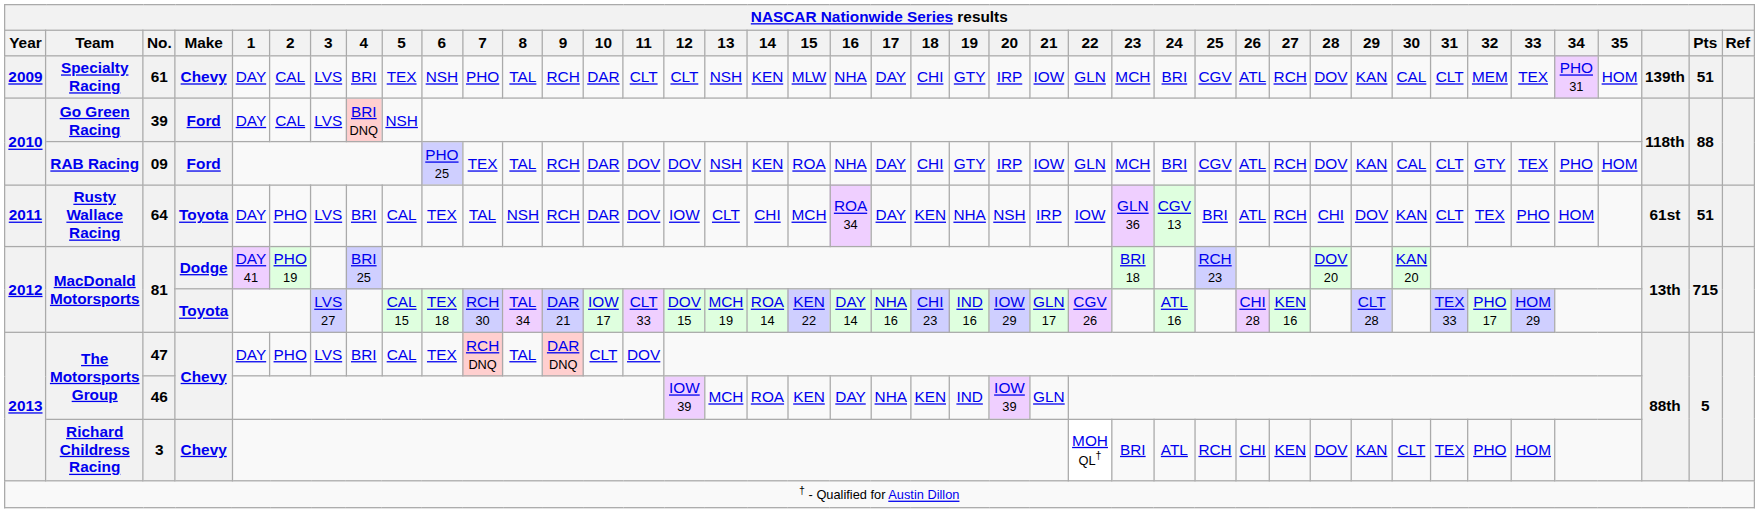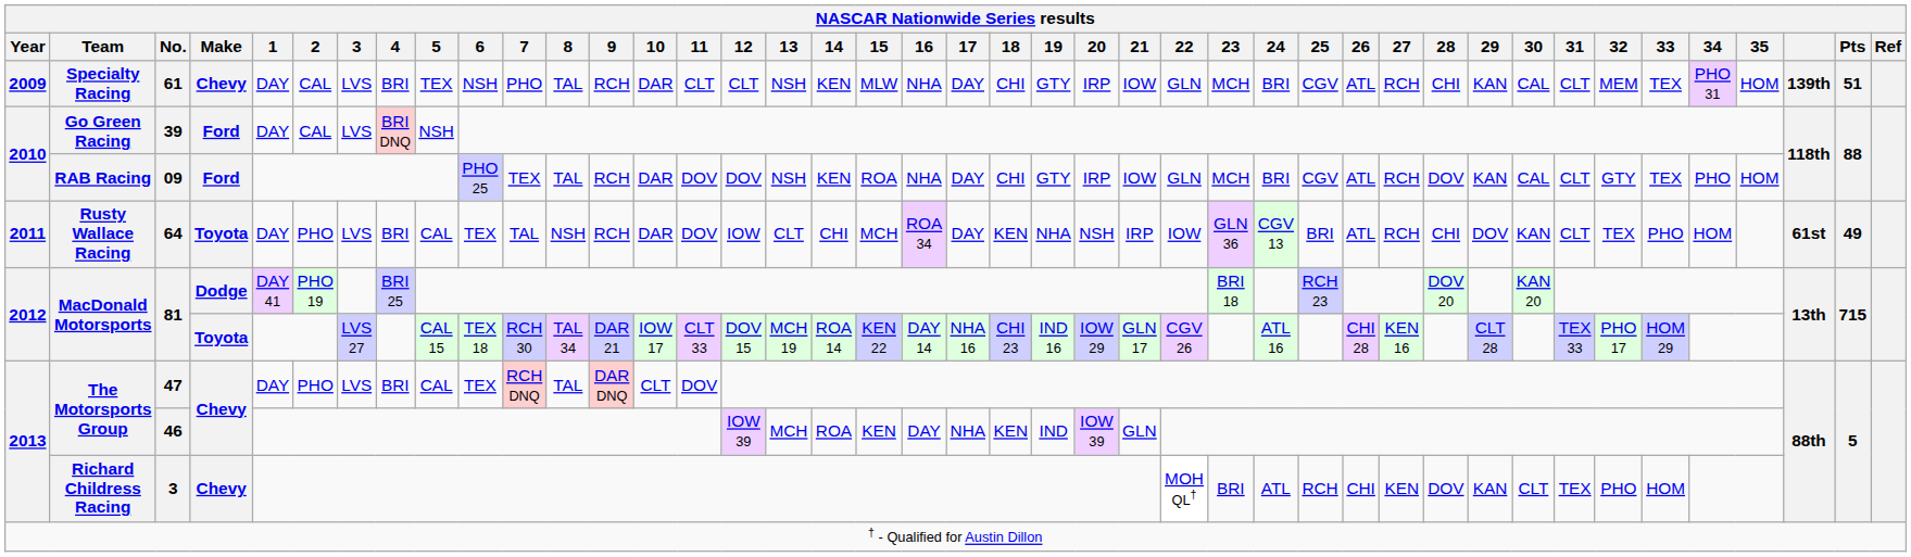 <table class="wikitable" style="text-align:center; font-size:75%">
 <tr>
 <th colspan=42><a href='#'>NASCAR Nationwide Series</a> results</th>
 </tr>
 <tr>
 <th>Year</th>
 <th>Team</th>
 <th>No.</th>
 <th>Make</th>
 <th>1</th>
 <th>2</th>
 <th>3</th>
 <th>4</th>
 <th>5</th>
 <th>6</th>
 <th>7</th>
 <th>8</th>
 <th>9</th>
 <th>10</th>
 <th>11</th>
 <th>12</th>
 <th>13</th>
 <th>14</th>
 <th>15</th>
 <th>16</th>
 <th>17</th>
 <th>18</th>
 <th>19</th>
 <th>20</th>
 <th>21</th>
 <th>22</th>
 <th>23</th>
 <th>24</th>
 <th>25</th>
 <th>26</th>
 <th>27</th>
 <th>28</th>
 <th>29</th>
 <th>30</th>
 <th>31</th>
 <th>32</th>
 <th>33</th>
 <th>34</th>
 <th>35</th>
 <th></th>
 <th>Pts</th>
 <th>Ref</th>
 </tr>
 <tr>
 <th><a href='#'>2009</a></th>
 <th><a href='#'>Specialty Racing</a></th>
 <th>61</th>
 <th><a href='#'>Chevy</a></th>
 <td><a href='#'>DAY</a></td>
 <td><a href='#'>CAL</a></td>
 <td><a href='#'>LVS</a></td>
 <td><a href='#'>BRI</a></td>
 <td><a href='#'>TEX</a></td>
 <td><a href='#'>NSH</a></td>
 <td><a href='#'>PHO</a></td>
 <td><a href='#'>TAL</a></td>
 <td><a href='#'>RCH</a></td>
 <td><a href='#'>DAR</a></td>
 <td><a href='#'>CLT</a></td>
 <td><a href='#'>CLT</a></td>
 <td><a href='#'>NSH</a></td>
 <td><a href='#'>KEN</a></td>
 <td><a href='#'>MLW</a></td>
 <td><a href='#'>NHA</a></td>
 <td><a href='#'>DAY</a></td>
 <td><a href='#'>CHI</a></td>
 <td><a href='#'>GTY</a></td>
 <td><a href='#'>IRP</a></td>
 <td><a href='#'>IOW</a></td>
 <td><a href='#'>GLN</a></td>
 <td><a href='#'>MCH</a></td>
 <td><a href='#'>BRI</a></td>
 <td><a href='#'>CGV</a></td>
 <td><a href='#'>ATL</a></td>
 <td><a href='#'>RCH</a></td>
-<td><a href='#'>DOV</a></td>
+<td><a href='#'>CHI</a></td>
 <td><a href='#'>KAN</a></td>
 <td><a href='#'>CAL</a></td>
 <td><a href='#'>CLT</a></td>
 <td><a href='#'>MEM</a></td>
 <td><a href='#'>TEX</a></td>
 <td style="background:#EFCFFF;"><a href='#'>PHO</a><br><small>31</small></td>
 <td><a href='#'>HOM</a></td>
 <th>139th</th>
 <th>51</th>
 <th></th>
 </tr>
 <tr>
 <th rowspan=2><a href='#'>2010</a></th>
 <th><a href='#'>Go Green Racing</a></th>
 <th>39</th>
 <th><a href='#'>Ford</a></th>
 <td><a href='#'>DAY</a></td>
 <td><a href='#'>CAL</a></td>
 <td><a href='#'>LVS</a></td>
 <td style="background:#FFCFCF;"><a href='#'>BRI</a><br><small>DNQ</small></td>
 <td><a href='#'>NSH</a></td>
 <td colspan=30></td>
 <th rowspan=2>118th</th>
 <th rowspan=2>88</th>
 <th rowspan=2></th>
 </tr>
 <tr>
 <th><a href='#'>RAB Racing</a></th>
 <th>09</th>
 <th><a href='#'>Ford</a></th>
 <td colspan=5></td>
 <td style="background:#CFCFFF;"><a href='#'>PHO</a><br><small>25</small></td>
 <td><a href='#'>TEX</a></td>
 <td><a href='#'>TAL</a></td>
 <td><a href='#'>RCH</a></td>
 <td><a href='#'>DAR</a></td>
 <td><a href='#'>DOV</a></td>
 <td><a href='#'>DOV</a></td>
 <td><a href='#'>NSH</a></td>
 <td><a href='#'>KEN</a></td>
 <td><a href='#'>ROA</a></td>
 <td><a href='#'>NHA</a></td>
 <td><a href='#'>DAY</a></td>
 <td><a href='#'>CHI</a></td>
 <td><a href='#'>GTY</a></td>
 <td><a href='#'>IRP</a></td>
 <td><a href='#'>IOW</a></td>
 <td><a href='#'>GLN</a></td>
 <td><a href='#'>MCH</a></td>
 <td><a href='#'>BRI</a></td>
 <td><a href='#'>CGV</a></td>
 <td><a href='#'>ATL</a></td>
 <td><a href='#'>RCH</a></td>
 <td><a href='#'>DOV</a></td>
 <td><a href='#'>KAN</a></td>
 <td><a href='#'>CAL</a></td>
 <td><a href='#'>CLT</a></td>
 <td><a href='#'>GTY</a></td>
 <td><a href='#'>TEX</a></td>
 <td><a href='#'>PHO</a></td>
 <td><a href='#'>HOM</a></td>
 </tr>
 <tr>
 <th><a href='#'>2011</a></th>
 <th><a href='#'>Rusty Wallace Racing</a></th>
 <th>64</th>
 <th><a href='#'>Toyota</a></th>
 <td><a href='#'>DAY</a></td>
 <td><a href='#'>PHO</a></td>
 <td><a href='#'>LVS</a></td>
 <td><a href='#'>BRI</a></td>
 <td><a href='#'>CAL</a></td>
 <td><a href='#'>TEX</a></td>
 <td><a href='#'>TAL</a></td>
 <td><a href='#'>NSH</a></td>
 <td><a href='#'>RCH</a></td>
 <td><a href='#'>DAR</a></td>
 <td><a href='#'>DOV</a></td>
 <td><a href='#'>IOW</a></td>
 <td><a href='#'>CLT</a></td>
 <td><a href='#'>CHI</a></td>
 <td><a href='#'>MCH</a></td>
 <td style="background:#EFCFFF;"><a href='#'>ROA</a><br><small>34</small></td>
 <td><a href='#'>DAY</a></td>
 <td><a href='#'>KEN</a></td>
 <td><a href='#'>NHA</a></td>
 <td><a href='#'>NSH</a></td>
 <td><a href='#'>IRP</a></td>
 <td><a href='#'>IOW</a></td>
 <td style="background:#EFCFFF;"><a href='#'>GLN</a><br><small>36</small></td>
 <td style="background:#DFFFDF;"><a href='#'>CGV</a><br><small>13</small></td>
 <td><a href='#'>BRI</a></td>
 <td><a href='#'>ATL</a></td>
 <td><a href='#'>RCH</a></td>
 <td><a href='#'>CHI</a></td>
 <td><a href='#'>DOV</a></td>
 <td><a href='#'>KAN</a></td>
 <td><a href='#'>CLT</a></td>
 <td><a href='#'>TEX</a></td>
 <td><a href='#'>PHO</a></td>
 <td><a href='#'>HOM</a></td>
 <td></td>
 <th>61st</th>
-<th>51</th>
+<th>49</th>
 <th></th>
 </tr>
 <tr>
 <th rowspan=2><a href='#'>2012</a></th>
 <th rowspan=2><a href='#'>MacDonald Motorsports</a></th>
 <th rowspan=2>81</th>
 <th><a href='#'>Dodge</a></th>
 <td style="background:#EFCFFF;"><a href='#'>DAY</a><br><small>41</small></td>
 <td style="background:#DFFFDF;"><a href='#'>PHO</a><br><small>19</small></td>
 <td></td>
 <td style="background:#CFCFFF;"><a href='#'>BRI</a><br><small>25</small></td>
 <td colspan=18></td>
 <td style="background:#DFFFDF;"><a href='#'>BRI</a><br><small>18</small></td>
 <td></td>
 <td style="background:#CFCFFF;"><a href='#'>RCH</a><br><small>23</small></td>
 <td colspan=2></td>
 <td style="background:#DFFFDF;"><a href='#'>DOV</a><br><small>20</small></td>
 <td></td>
 <td style="background:#DFFFDF;"><a href='#'>KAN</a><br><small>20</small></td>
 <td colspan=5></td>
 <th rowspan=2>13th</th>
 <th rowspan=2>715</th>
 <th rowspan=2></th>
 </tr>
 <tr>
 <th><a href='#'>Toyota</a></th>
 <td colspan=2></td>
 <td style="background:#CFCFFF;"><a href='#'>LVS</a><br><small>27</small></td>
 <td></td>
 <td style="background:#DFFFDF;"><a href='#'>CAL</a><br><small>15</small></td>
 <td style="background:#DFFFDF;"><a href='#'>TEX</a><br><small>18</small></td>
 <td style="background:#CFCFFF;"><a href='#'>RCH</a><br><small>30</small></td>
 <td style="background:#EFCFFF;"><a href='#'>TAL</a><br><small>34</small></td>
 <td style="background:#CFCFFF;"><a href='#'>DAR</a><br><small>21</small></td>
 <td style="background:#DFFFDF;"><a href='#'>IOW</a><br><small>17</small></td>
 <td style="background:#EFCFFF;"><a href='#'>CLT</a><br><small>33</small></td>
 <td style="background:#DFFFDF;"><a href='#'>DOV</a><br><small>15</small></td>
 <td style="background:#DFFFDF;"><a href='#'>MCH</a><br><small>19</small></td>
 <td style="background:#DFFFDF;"><a href='#'>ROA</a><br><small>14</small></td>
 <td style="background:#CFCFFF;"><a href='#'>KEN</a><br><small>22</small></td>
 <td style="background:#DFFFDF;"><a href='#'>DAY</a><br><small>14</small></td>
 <td style="background:#DFFFDF;"><a href='#'>NHA</a><br><small>16</small></td>
 <td style="background:#CFCFFF;"><a href='#'>CHI</a><br><small>23</small></td>
 <td style="background:#DFFFDF;"><a href='#'>IND</a><br><small>16</small></td>
 <td style="background:#CFCFFF;"><a href='#'>IOW</a><br><small>29</small></td>
 <td style="background:#DFFFDF;"><a href='#'>GLN</a><br><small>17</small></td>
 <td style="background:#EFCFFF;"><a href='#'>CGV</a><br><small>26</small></td>
 <td></td>
 <td style="background:#DFFFDF;"><a href='#'>ATL</a><br><small>16</small></td>
 <td></td>
 <td style="background:#EFCFFF;"><a href='#'>CHI</a><br><small>28</small></td>
 <td style="background:#DFFFDF;"><a href='#'>KEN</a><br><small>16</small></td>
 <td></td>
 <td style="background:#CFCFFF;"><a href='#'>CLT</a><br><small>28</small></td>
 <td></td>
 <td style="background:#CFCFFF;"><a href='#'>TEX</a><br><small>33</small></td>
 <td style="background:#DFFFDF;"><a href='#'>PHO</a><br><small>17</small></td>
 <td style="background:#CFCFFF;"><a href='#'>HOM</a><br><small>29</small></td>
 <td colspan=2></td>
 </tr>
 <tr>
 <th rowspan=3><a href='#'>2013</a></th>
 <th rowspan=2><a href='#'>The Motorsports Group</a></th>
 <th>47</th>
 <th rowspan=2><a href='#'>Chevy</a></th>
 <td><a href='#'>DAY</a></td>
 <td><a href='#'>PHO</a></td>
 <td><a href='#'>LVS</a></td>
 <td><a href='#'>BRI</a></td>
 <td><a href='#'>CAL</a></td>
 <td><a href='#'>TEX</a></td>
 <td style="background:#FFCFCF;"><a href='#'>RCH</a><br><small>DNQ</small></td>
 <td><a href='#'>TAL</a></td>
 <td style="background:#FFCFCF;"><a href='#'>DAR</a><br><small>DNQ</small></td>
 <td><a href='#'>CLT</a></td>
 <td><a href='#'>DOV</a></td>
 <td colspan=24></td>
 <th rowspan=3>88th</th>
 <th rowspan=3>5</th>
 <th rowspan=3></th>
 </tr>
 <tr>
 <th>46</th>
 <td colspan=11></td>
 <td style="background:#EFCFFF;"><a href='#'>IOW</a><br><small>39</small></td>
 <td><a href='#'>MCH</a></td>
 <td><a href='#'>ROA</a></td>
 <td><a href='#'>KEN</a></td>
 <td><a href='#'>DAY</a></td>
 <td><a href='#'>NHA</a></td>
 <td><a href='#'>KEN</a></td>
 <td><a href='#'>IND</a></td>
 <td style="background:#EFCFFF;"><a href='#'>IOW</a><br><small>39</small></td>
 <td><a href='#'>GLN</a></td>
 <td colspan=14></td>
 </tr>
 <tr>
 <th><a href='#'>Richard Childress Racing</a></th>
 <th>3</th>
 <th><a href='#'>Chevy</a></th>
 <td colspan=21></td>
 <td style="background:#ffffff;"><a href='#'>MOH</a><br><small>QL<sup>†</sup></small></td>
 <td><a href='#'>BRI</a></td>
 <td><a href='#'>ATL</a></td>
 <td><a href='#'>RCH</a></td>
 <td><a href='#'>CHI</a></td>
 <td><a href='#'>KEN</a></td>
 <td><a href='#'>DOV</a></td>
 <td><a href='#'>KAN</a></td>
 <td><a href='#'>CLT</a></td>
 <td><a href='#'>TEX</a></td>
 <td><a href='#'>PHO</a></td>
 <td><a href='#'>HOM</a></td>
 <td colspan=2></td>
 </tr>
 <tr>
 <td colspan=42><small><sup>†</sup> - Qualified for <a href='#'>Austin Dillon</a></small></td>
 </tr>
 </table>
